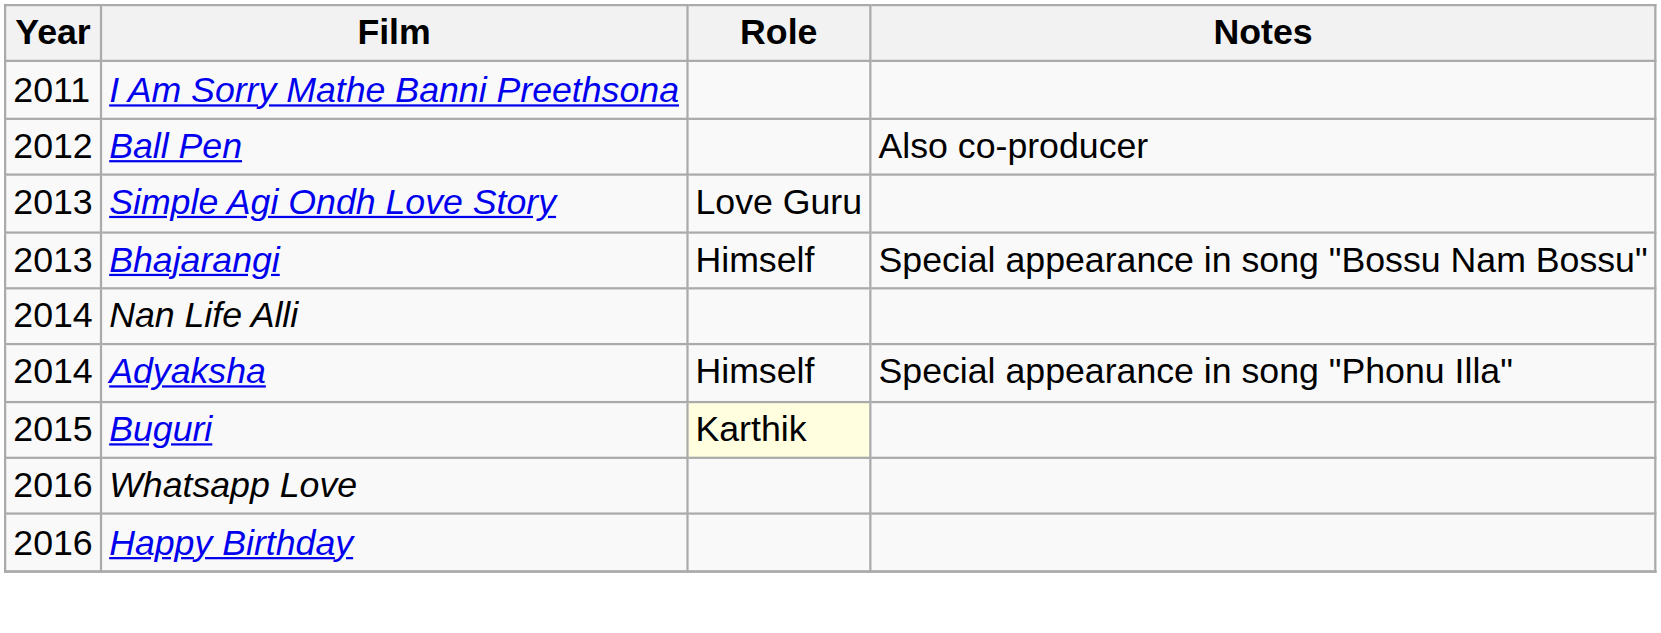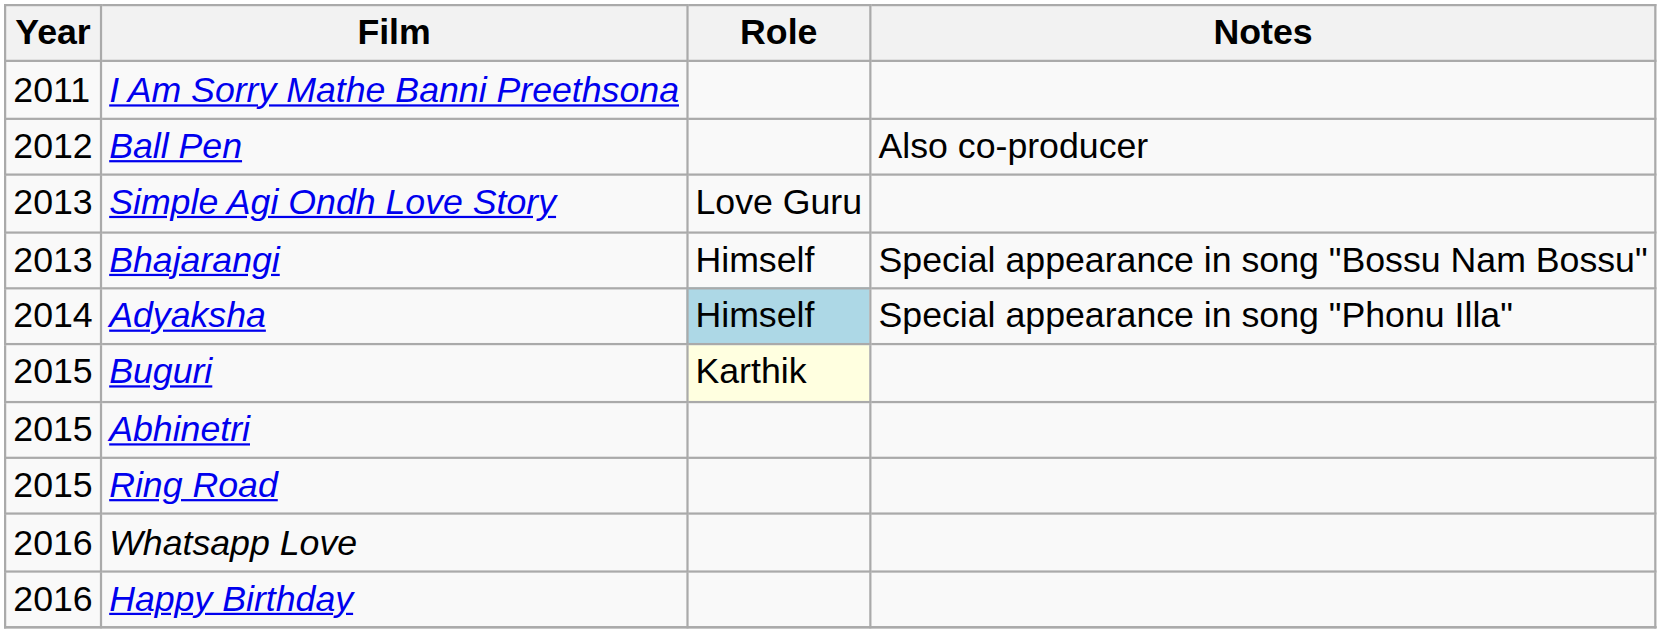 <table class="wikitable sortable">
 <tr>
 <th>Year</th>
 <th>Film</th>
 <th>Role</th>
 <th>Notes</th>
 </tr>
 <tr>
 <td>2011</td>
 <td><em><a href='#'>I Am Sorry Mathe Banni Preethsona</a></em></td>
 <td></td>
 <td></td>
 </tr>
 <tr>
 <td>2012</td>
 <td><em><a href='#'>Ball Pen</a></em></td>
 <td></td>
 <td>Also co-producer</td>
 </tr>
 <tr>
 <td>2013</td>
 <td><em><a href='#'>Simple Agi Ondh Love Story</a></em></td>
 <td>Love Guru</td>
 <td></td>
 </tr>
 <tr>
 <td>2013</td>
 <td><em><a href='#'>Bhajarangi</a></em></td>
 <td>Himself</td>
 <td>Special appearance in song "Bossu Nam Bossu"</td>
 </tr>
 <tr>
 <td>2014</td>
-<td><em>Nan Life Alli</em></td>
-<td></td>
-<td></td>
-</tr>
-<tr>
-<td>2014</td>
 <td><em><a href='#'>Adyaksha</a></em></td>
-<td>Himself</td>
+<td style="background: lightblue;">Himself</td>
 <td>Special appearance in song "Phonu Illa"</td>
 </tr>
 <tr>
 <td>2015</td>
 <td><em><a href='#'>Buguri</a></em></td>
 <td style="background: lightyellow;">Karthik</td>
+<td></td>
+</tr>
+<tr>
+<td>2015</td>
+<td><em><a href='#'>Abhinetri</a></em></td>
+<td></td>
+<td></td>
+</tr>
+<tr>
+<td>2015</td>
+<td><em><a href='#'>Ring Road</a></em></td>
+<td></td>
 <td></td>
 </tr>
 <tr>
 <td>2016</td>
 <td><em>Whatsapp Love</em></td>
 <td></td>
 <td></td>
 </tr>
 <tr>
 <td>2016</td>
 <td><em><a href='#'>Happy Birthday</a></em></td>
 <td></td>
 <td></td>
 </tr>
 <tr>
 </tr>
 </table>
